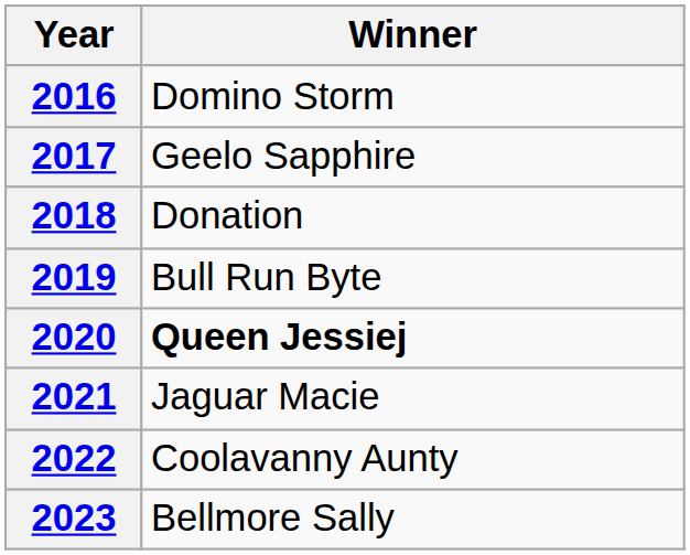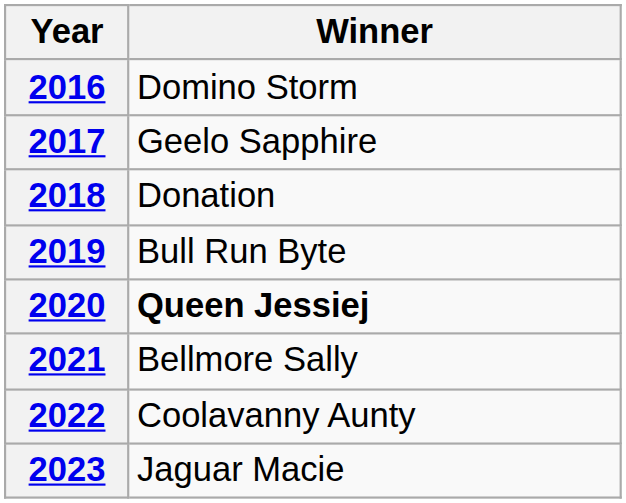 <table class="wikitable">
 <tr>
 <th width=50>Year</th>
 <th width=220>Winner</th>
 </tr>
 <tr>
 <th><a href='#'>2016</a></th>
 <td>Domino Storm</td>
 </tr>
 <tr>
 <th><a href='#'>2017</a></th>
 <td>Geelo Sapphire </td>
 </tr>
 <tr>
 <th><a href='#'>2018</a></th>
 <td>Donation </td>
 </tr>
 <tr>
 <th><a href='#'>2019</a></th>
 <td>Bull Run Byte </td>
 </tr>
 <tr>
 <th><a href='#'>2020</a></th>
 <td><strong>Queen Jessiej</strong></td>
 </tr>
 <tr>
 <th><a href='#'>2021</a></th>
-<td>Jaguar Macie</td>
+<td>Bellmore Sally</td>
 </tr>
 <tr>
 <th><a href='#'>2022</a></th>
 <td>Coolavanny Aunty</td>
 </tr>
 <tr>
 <th><a href='#'>2023</a></th>
-<td>Bellmore Sally</td>
+<td>Jaguar Macie</td>
 </tr>
 </table>
